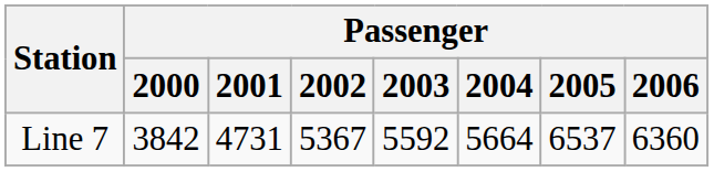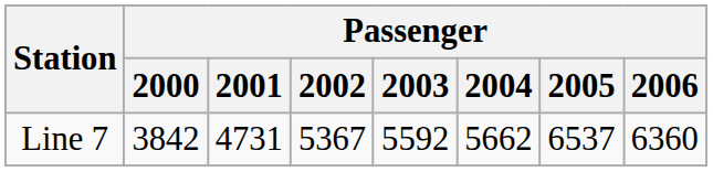 <table class="wikitable">
 <tr>
 <th rowspan="2">Station</th>
 <th colspan="7">Passenger</th>
 </tr>
 <tr>
 <th>2000</th>
 <th>2001</th>
 <th>2002</th>
 <th>2003</th>
 <th>2004</th>
 <th>2005</th>
 <th>2006</th>
 </tr>
 <tr ---->
 <td align="center">Line 7</td>
 <td align="right">3842</td>
 <td align="right">4731</td>
 <td align="right">5367</td>
 <td align="right">5592</td>
-<td align="right">5664</td>
+<td align="right">5662</td>
 <td align="right">6537</td>
 <td align="right">6360</td>
 </tr>
 </table>
